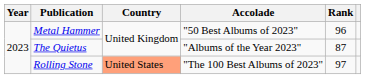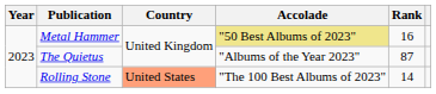 <table class="wikitable sortable" style="margin:0em 1em 1em 0pt">
 <tr>
 <th>Year</th>
 <th>Publication</th>
 <th>Country</th>
 <th class=unsortable>Accolade</th>
 <th class=unsortable>Rank</th>
 <th class=unsortable></th>
 </tr>
 <tr>
 <td align=center rowspan="3">2023</td>
 <td><em><a href='#'>Metal Hammer</a></em></td>
 <td rowspan="2">United Kingdom</td>
-<td>"50 Best Albums of 2023"</td>
-<td align=center>96</td>
+<td style="background: khaki;">"50 Best Albums of 2023"</td>
+<td align=center>16</td>
 <td align=center></td>
 </tr>
 <tr>
 <td><em><a href='#'>The Quietus</a></em></td>
 <td>"Albums of the Year 2023"</td>
 <td align=center>87</td>
 <td align=center></td>
 </tr>
 <tr>
 <td><em><a href='#'>Rolling Stone</a></em></td>
 <td style="background: lightsalmon;">United States</td>
 <td>"The 100 Best Albums of 2023"</td>
-<td align=center>97</td>
+<td align=center>14</td>
 <td align=center></td>
 </tr>
 </table>
